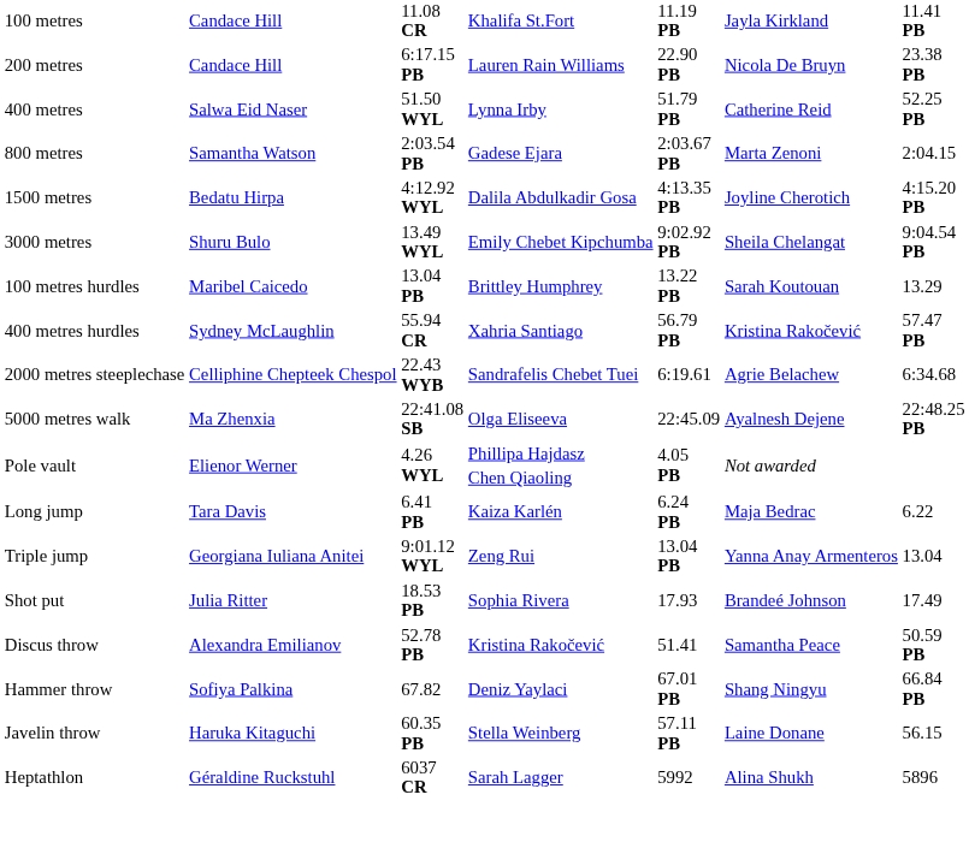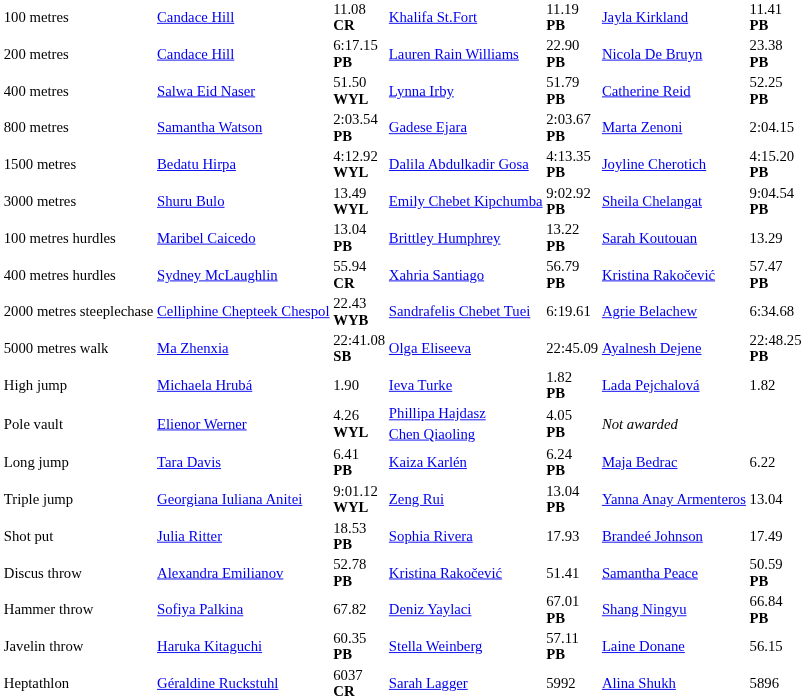 <table>
 <tr>
 <td>100 metres<br></td>
 <td><a href='#'>Candace Hill</a><br></td>
 <td>11.08<br><strong>CR</strong></td>
 <td><a href='#'>Khalifa St.Fort</a><br></td>
 <td>11.19<br><strong>PB</strong></td>
 <td><a href='#'>Jayla Kirkland</a><br></td>
 <td>11.41<br><strong>PB</strong></td>
 </tr>
 <tr>
 <td>200 metres<br></td>
 <td><a href='#'>Candace Hill</a><br></td>
 <td>6:17.15<br><strong>PB</strong></td>
 <td><a href='#'>Lauren Rain Williams</a><br></td>
 <td>22.90<br><strong>PB</strong></td>
 <td><a href='#'>Nicola De Bruyn</a><br></td>
 <td>23.38<br><strong>PB</strong></td>
 </tr>
 <tr>
 <td>400 metres<br></td>
 <td><a href='#'>Salwa Eid Naser</a><br></td>
 <td>51.50<br><strong>WYL</strong></td>
 <td><a href='#'>Lynna Irby</a><br></td>
 <td>51.79<br><strong>PB</strong></td>
 <td><a href='#'>Catherine Reid</a><br></td>
 <td>52.25<br><strong>PB</strong></td>
 </tr>
 <tr>
 <td>800 metres<br></td>
 <td><a href='#'>Samantha Watson</a><br></td>
 <td>2:03.54<br><strong>PB</strong></td>
 <td><a href='#'>Gadese Ejara</a><br></td>
 <td>2:03.67<br><strong>PB</strong></td>
 <td><a href='#'>Marta Zenoni</a><br></td>
 <td>2:04.15</td>
 </tr>
 <tr>
 <td>1500 metres<br></td>
 <td><a href='#'>Bedatu Hirpa</a><br></td>
 <td>4:12.92<br><strong>WYL</strong></td>
 <td><a href='#'>Dalila Abdulkadir Gosa</a><br></td>
 <td>4:13.35<br><strong>PB</strong></td>
 <td><a href='#'>Joyline Cherotich</a><br></td>
 <td>4:15.20<br><strong>PB</strong></td>
 </tr>
 <tr>
 <td>3000 metres<br></td>
 <td><a href='#'>Shuru Bulo</a><br></td>
 <td>13.49<br><strong>WYL</strong></td>
 <td><a href='#'>Emily Chebet Kipchumba</a><br></td>
 <td>9:02.92<br><strong>PB</strong></td>
 <td><a href='#'>Sheila Chelangat</a><br></td>
 <td>9:04.54<br><strong>PB</strong></td>
 </tr>
 <tr>
 <td>100 metres hurdles<br></td>
 <td><a href='#'>Maribel Caicedo</a><br></td>
 <td>13.04<br><strong>PB</strong></td>
 <td><a href='#'>Brittley Humphrey</a><br></td>
 <td>13.22<br><strong>PB</strong></td>
 <td><a href='#'>Sarah Koutouan</a><br></td>
 <td>13.29</td>
 </tr>
 <tr>
 <td>400 metres hurdles<br></td>
 <td><a href='#'>Sydney McLaughlin</a><br></td>
 <td>55.94<br><strong>CR</strong></td>
 <td><a href='#'>Xahria Santiago</a><br></td>
 <td>56.79<br><strong>PB</strong></td>
 <td><a href='#'>Kristina Rakočević</a> <br> </td>
 <td>57.47<br><strong>PB</strong></td>
 </tr>
 <tr>
 <td>2000 metres steeplechase<br></td>
 <td><a href='#'>Celliphine Chepteek Chespol</a><br></td>
 <td>22.43<br><strong>WYB</strong></td>
 <td><a href='#'>Sandrafelis Chebet Tuei</a><br></td>
 <td>6:19.61</td>
 <td><a href='#'>Agrie Belachew</a><br></td>
 <td>6:34.68</td>
 </tr>
 <tr>
 <td>5000 metres walk<br></td>
 <td><a href='#'>Ma Zhenxia</a><br></td>
 <td>22:41.08<br><strong>SB</strong></td>
 <td><a href='#'>Olga Eliseeva</a><br></td>
 <td>22:45.09</td>
 <td><a href='#'>Ayalnesh Dejene</a><br></td>
 <td>22:48.25<br><strong>PB</strong></td>
 </tr>
 <tr>
+<td>High jump<br></td>
+<td><a href='#'>Michaela Hrubá</a><br></td>
+<td>1.90</td>
+<td><a href='#'>Ieva Turke</a><br></td>
+<td>1.82<br><strong>PB</strong></td>
+<td><a href='#'>Lada Pejchalová</a><br></td>
+<td>1.82</td>
+</tr>
+<tr>
 <td rowspan=2>Pole vault<br></td>
 <td rowspan=2><a href='#'>Elienor Werner</a><br></td>
 <td rowspan=2>4.26<br><strong>WYL</strong></td>
 <td><a href='#'>Phillipa Hajdasz</a><br></td>
 <td rowspan=2>4.05<br><strong>PB</strong></td>
 <td rowspan=2><em>Not awarded</em></td>
 <td rowspan=2></td>
 </tr>
 <tr>
 <td><a href='#'>Chen Qiaoling</a><br></td>
 </tr>
 <tr>
 <td>Long jump<br></td>
 <td><a href='#'>Tara Davis</a><br></td>
 <td>6.41<br><strong>PB</strong></td>
 <td><a href='#'>Kaiza Karlén</a><br></td>
 <td>6.24<br><strong>PB</strong></td>
 <td><a href='#'>Maja Bedrac</a><br></td>
 <td>6.22</td>
 </tr>
 <tr>
 <td>Triple jump<br></td>
 <td><a href='#'>Georgiana Iuliana Anitei</a><br></td>
 <td>9:01.12<br><strong>WYL</strong></td>
 <td><a href='#'>Zeng Rui</a><br></td>
 <td>13.04<br><strong>PB</strong></td>
 <td><a href='#'>Yanna Anay Armenteros</a><br></td>
 <td>13.04</td>
 </tr>
 <tr>
 <td>Shot put<br></td>
 <td><a href='#'>Julia Ritter</a><br></td>
 <td>18.53<br><strong>PB</strong></td>
 <td><a href='#'>Sophia Rivera</a><br></td>
 <td>17.93</td>
 <td><a href='#'>Brandeé Johnson</a><br></td>
 <td>17.49</td>
 </tr>
 <tr>
 <td>Discus throw<br></td>
 <td><a href='#'>Alexandra Emilianov</a> <br> </td>
 <td>52.78<br><strong>PB</strong></td>
 <td><a href='#'>Kristina Rakočević</a> <br> </td>
 <td>51.41</td>
 <td><a href='#'>Samantha Peace</a> <br> </td>
 <td>50.59<br><strong>PB</strong></td>
 </tr>
 <tr>
 <td>Hammer throw<br></td>
 <td><a href='#'>Sofiya Palkina</a><br></td>
 <td>67.82</td>
 <td><a href='#'>Deniz Yaylaci</a><br></td>
 <td>67.01<br><strong>PB</strong></td>
 <td><a href='#'>Shang Ningyu</a><br></td>
 <td>66.84<br><strong>PB</strong></td>
 </tr>
 <tr>
 <td>Javelin throw<br></td>
 <td><a href='#'>Haruka Kitaguchi</a><br></td>
 <td>60.35<br><strong>PB</strong></td>
 <td><a href='#'>Stella Weinberg</a><br></td>
 <td>57.11<br><strong>PB</strong></td>
 <td><a href='#'>Laine Donane</a><br></td>
 <td>56.15</td>
 </tr>
 <tr>
 <td>Heptathlon<br></td>
 <td><a href='#'>Géraldine Ruckstuhl</a><br></td>
 <td>6037<br><strong>CR</strong></td>
 <td><a href='#'>Sarah Lagger</a><br></td>
 <td>5992</td>
 <td><a href='#'>Alina Shukh</a><br></td>
 <td>5896</td>
 </tr>
 </table>
